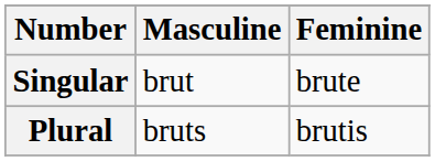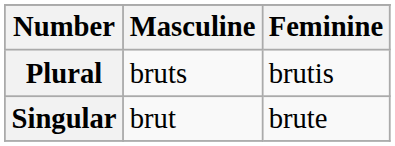 <table class="wikitable">
 <tr>
 </tr>
 <tr>
 <th>Number</th>
 <th>Masculine</th>
 <th>Feminine</th>
 </tr>
 <tr>
+<th>Plural</th>
+<td>bruts</td>
+<td>brutis</td>
+</tr>
+<tr>
 <th>Singular</th>
 <td>brut</td>
 <td>brute</td>
 </tr>
-<tr>
-<th>Plural</th>
-<td>bruts</td>
-<td>brutis</td>
-</tr>
 </table>
